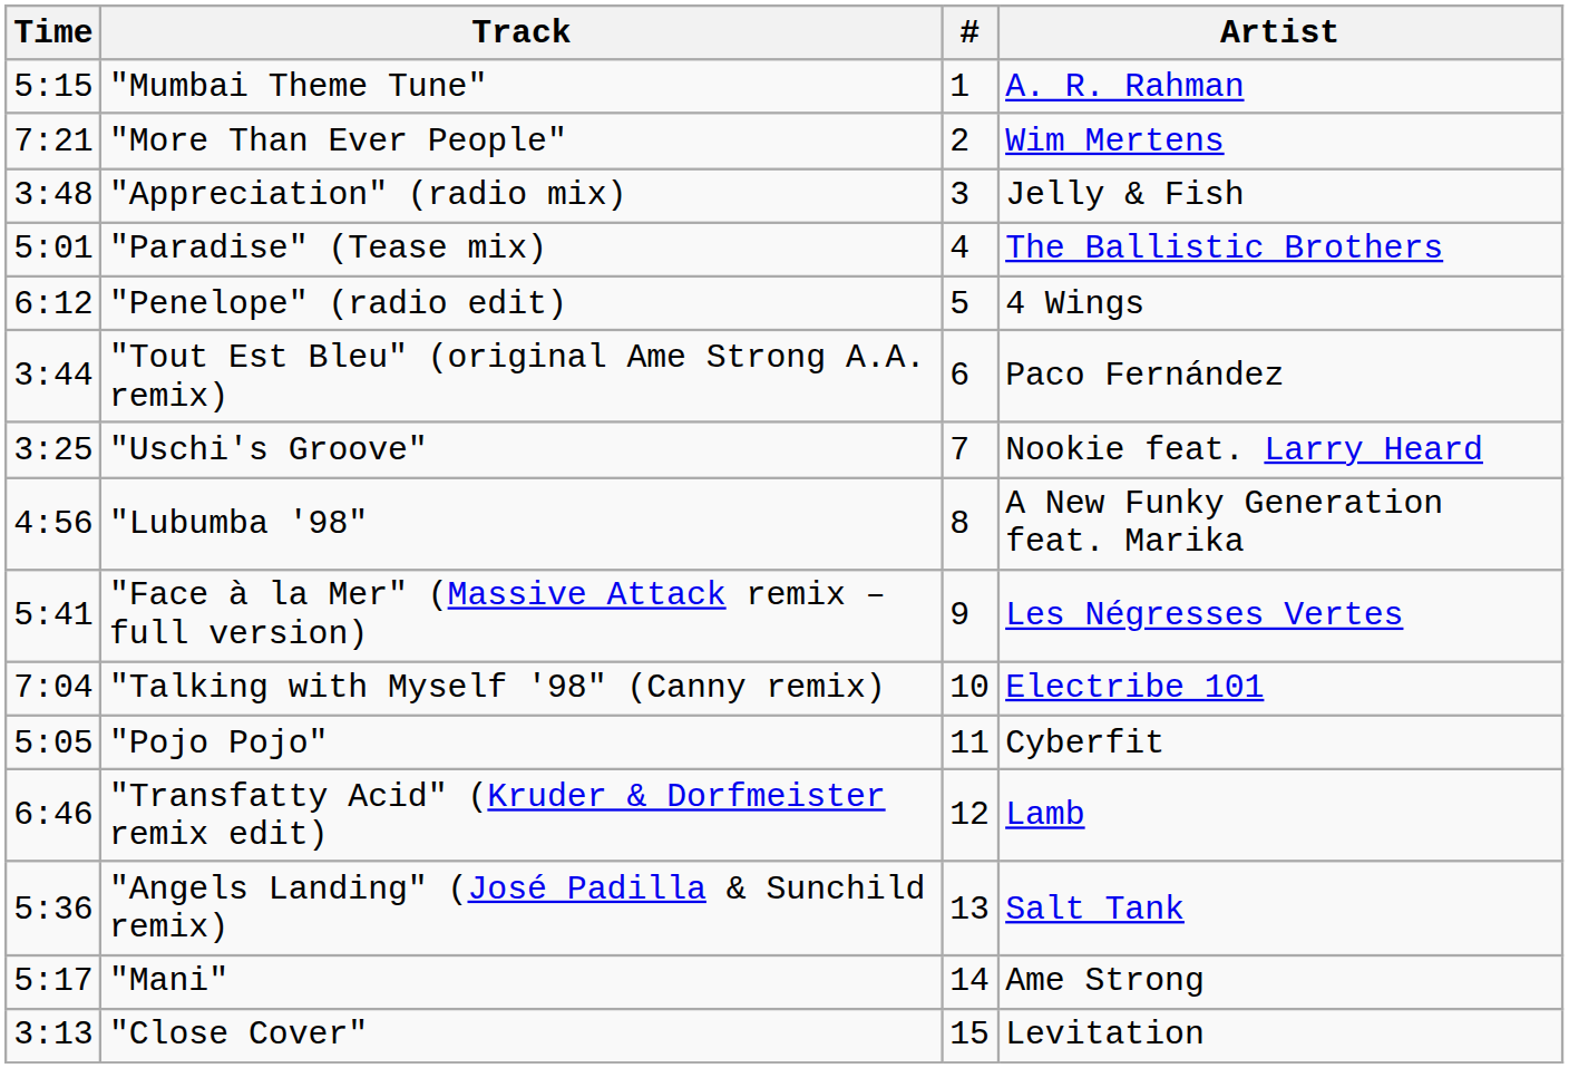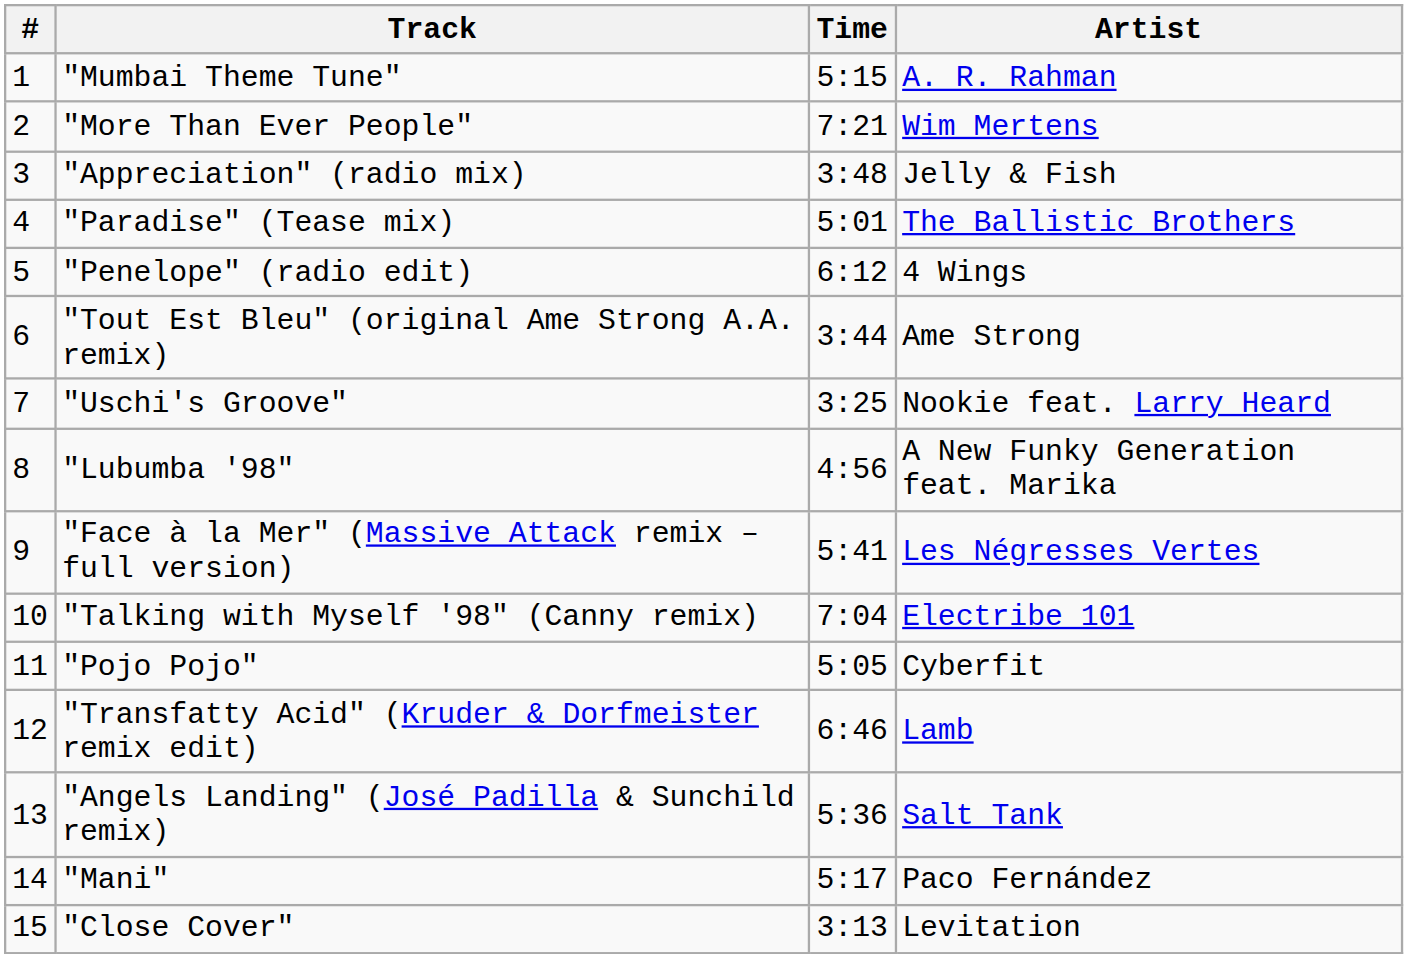 <table class="wikitable">
 <tr>
+<th>#</th>
+<th>Track</th>
 <th>Time</th>
-<th>Track</th>
-<th>#</th>
 <th>Artist</th>
 </tr>
 <tr>
+<td>1</td>
+<td>"Mumbai Theme Tune"</td>
 <td>5:15</td>
-<td>"Mumbai Theme Tune"</td>
-<td>1</td>
 <td><a href='#'>A. R. Rahman</a></td>
 </tr>
 <tr>
+<td>2</td>
+<td>"More Than Ever People"</td>
 <td>7:21</td>
-<td>"More Than Ever People"</td>
-<td>2</td>
 <td><a href='#'>Wim Mertens</a></td>
 </tr>
 <tr>
+<td>3</td>
+<td>"Appreciation" (radio mix)</td>
 <td>3:48</td>
-<td>"Appreciation" (radio mix)</td>
-<td>3</td>
 <td>Jelly & Fish</td>
 </tr>
 <tr>
+<td>4</td>
+<td>"Paradise" (Tease mix)</td>
 <td>5:01</td>
-<td>"Paradise" (Tease mix)</td>
-<td>4</td>
 <td><a href='#'>The Ballistic Brothers</a></td>
 </tr>
 <tr>
+<td>5</td>
+<td>"Penelope" (radio edit)</td>
 <td>6:12</td>
-<td>"Penelope" (radio edit)</td>
-<td>5</td>
 <td>4 Wings</td>
 </tr>
 <tr>
+<td>6</td>
+<td>"Tout Est Bleu" (original Ame Strong A.A. remix)</td>
 <td>3:44</td>
-<td>"Tout Est Bleu" (original Ame Strong A.A. remix)</td>
-<td>6</td>
+<td>Ame Strong</td>
+</tr>
+<tr>
+<td>7</td>
+<td>"Uschi's Groove"</td>
+<td>3:25</td>
+<td>Nookie feat. <a href='#'>Larry Heard</a></td>
+</tr>
+<tr>
+<td>8</td>
+<td>"Lubumba '98"</td>
+<td>4:56</td>
+<td>A New Funky Generation feat. Marika</td>
+</tr>
+<tr>
+<td>9</td>
+<td>"Face à la Mer" (<a href='#'>Massive Attack</a> remix – full version)</td>
+<td>5:41</td>
+<td><a href='#'>Les Négresses Vertes</a></td>
+</tr>
+<tr>
+<td>10</td>
+<td>"Talking with Myself '98" (Canny remix)</td>
+<td>7:04</td>
+<td><a href='#'>Electribe 101</a></td>
+</tr>
+<tr>
+<td>11</td>
+<td>"Pojo Pojo"</td>
+<td>5:05</td>
+<td>Cyberfit</td>
+</tr>
+<tr>
+<td>12</td>
+<td>"Transfatty Acid" (<a href='#'>Kruder & Dorfmeister</a> remix edit)</td>
+<td>6:46</td>
+<td><a href='#'>Lamb</a></td>
+</tr>
+<tr>
+<td>13</td>
+<td>"Angels Landing" (<a href='#'>José Padilla</a> & Sunchild remix)</td>
+<td>5:36</td>
+<td><a href='#'>Salt Tank</a></td>
+</tr>
+<tr>
+<td>14</td>
+<td>"Mani"</td>
+<td>5:17</td>
 <td>Paco Fernández</td>
 </tr>
 <tr>
-<td>3:25</td>
-<td>"Uschi's Groove"</td>
-<td>7</td>
-<td>Nookie feat. <a href='#'>Larry Heard</a></td>
-</tr>
-<tr>
-<td>4:56</td>
-<td>"Lubumba '98"</td>
-<td>8</td>
-<td>A New Funky Generation feat. Marika</td>
-</tr>
-<tr>
-<td>5:41</td>
-<td>"Face à la Mer" (<a href='#'>Massive Attack</a> remix – full version)</td>
-<td>9</td>
-<td><a href='#'>Les Négresses Vertes</a></td>
-</tr>
-<tr>
-<td>7:04</td>
-<td>"Talking with Myself '98" (Canny remix)</td>
-<td>10</td>
-<td><a href='#'>Electribe 101</a></td>
-</tr>
-<tr>
-<td>5:05</td>
-<td>"Pojo Pojo"</td>
-<td>11</td>
-<td>Cyberfit</td>
-</tr>
-<tr>
-<td>6:46</td>
-<td>"Transfatty Acid" (<a href='#'>Kruder & Dorfmeister</a> remix edit)</td>
-<td>12</td>
-<td><a href='#'>Lamb</a></td>
-</tr>
-<tr>
-<td>5:36</td>
-<td>"Angels Landing" (<a href='#'>José Padilla</a> & Sunchild remix)</td>
-<td>13</td>
-<td><a href='#'>Salt Tank</a></td>
-</tr>
-<tr>
-<td>5:17</td>
-<td>"Mani"</td>
-<td>14</td>
-<td>Ame Strong</td>
-</tr>
-<tr>
+<td>15</td>
+<td>"Close Cover"</td>
 <td>3:13</td>
-<td>"Close Cover"</td>
-<td>15</td>
 <td>Levitation</td>
 </tr>
 </table>
